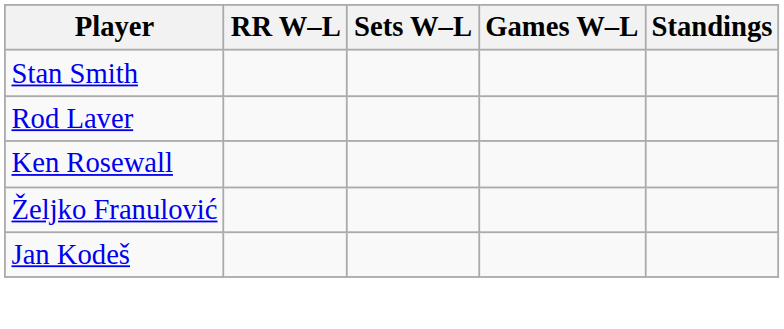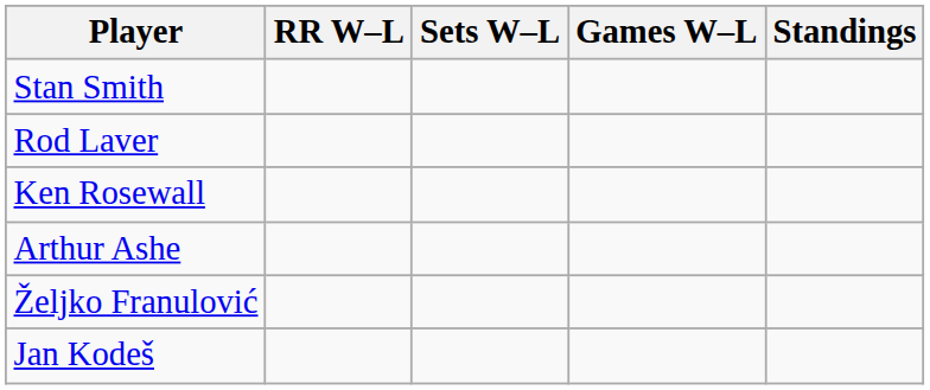 <table class="wikitable" border="1" style="font-size:100%">
 <tr>
 <th>Player</th>
 <th>RR W–L</th>
 <th>Sets W–L</th>
 <th>Games W–L</th>
 <th>Standings</th>
 </tr>
 <tr>
 <td> <a href='#'>Stan Smith</a></td>
 <td></td>
 <td></td>
 <td></td>
 <td></td>
 </tr>
 <tr>
 <td> <a href='#'>Rod Laver</a></td>
 <td></td>
 <td></td>
 <td></td>
 <td></td>
 </tr>
 <tr>
 <td> <a href='#'>Ken Rosewall</a></td>
 <td></td>
 <td></td>
 <td></td>
 <td></td>
 </tr>
 <tr>
+<td> <a href='#'>Arthur Ashe</a></td>
+<td></td>
+<td></td>
+<td></td>
+<td></td>
+</tr>
+<tr>
 <td> <a href='#'>Željko Franulović</a></td>
 <td></td>
 <td></td>
 <td></td>
 <td></td>
 </tr>
 <tr>
 <td> <a href='#'>Jan Kodeš</a></td>
 <td></td>
 <td></td>
 <td></td>
 <td></td>
 </tr>
 </table>
